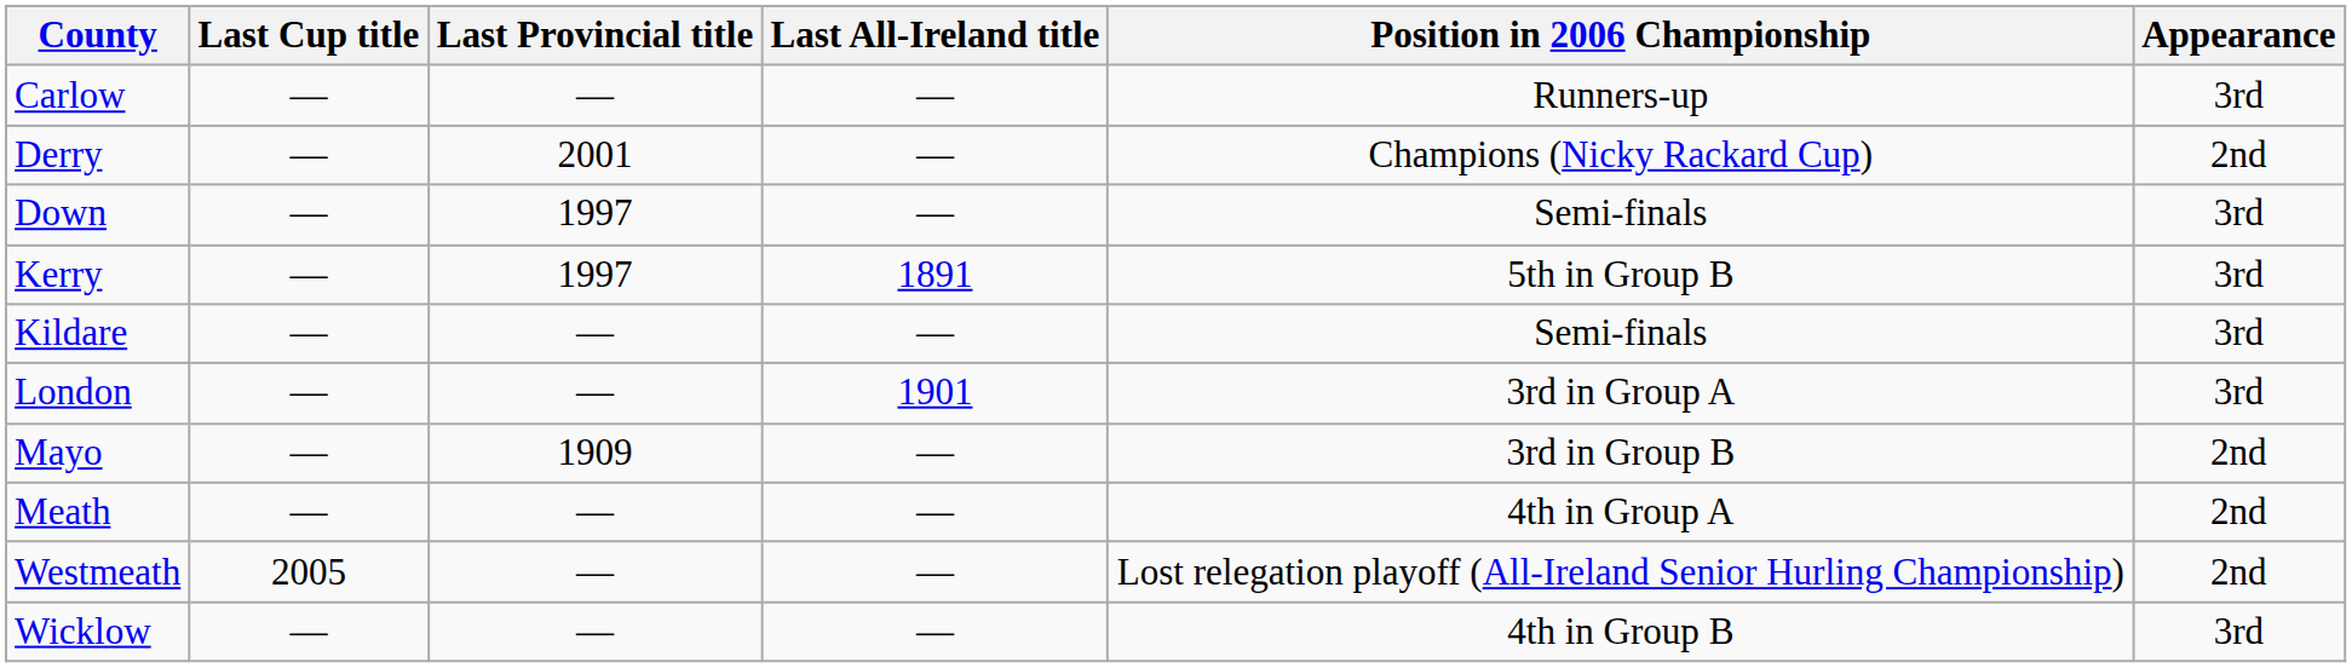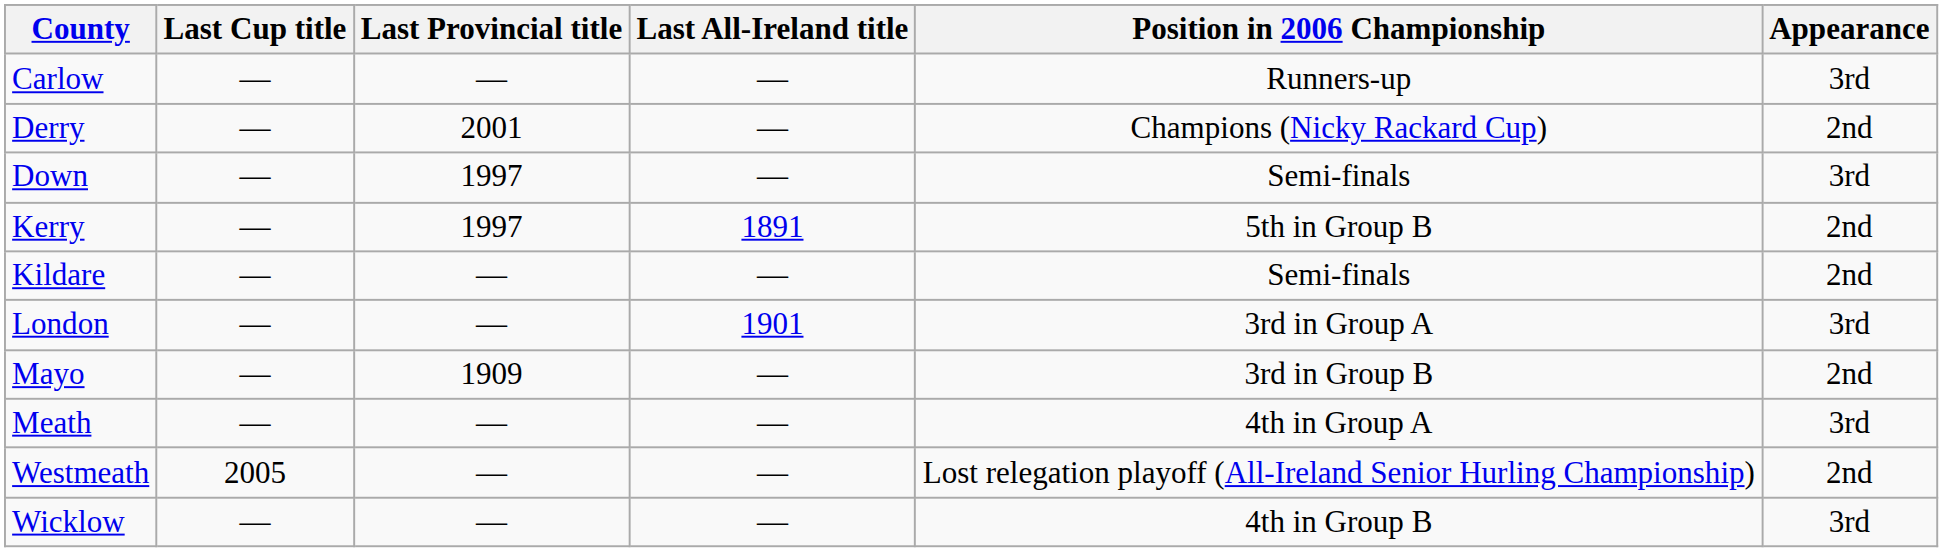 <table class="wikitable sortable" style="text-align:center">
 <tr>
 <th><a href='#'>County</a></th>
 <th>Last Cup title</th>
 <th>Last Provincial title</th>
 <th>Last All-Ireland title</th>
 <th>Position in <a href='#'>2006</a> Championship</th>
 <th>Appearance</th>
 </tr>
 <tr>
 <td style="text-align:left"> <a href='#'>Carlow</a></td>
 <td>—</td>
 <td>—</td>
 <td>—</td>
 <td>Runners-up</td>
 <td>3rd</td>
 </tr>
 <tr>
 <td style="text-align:left"> <a href='#'>Derry</a></td>
 <td>—</td>
 <td>2001</td>
 <td>—</td>
 <td>Champions (<a href='#'>Nicky Rackard Cup</a>)</td>
 <td>2nd</td>
 </tr>
 <tr>
 <td style="text-align:left"> <a href='#'>Down</a></td>
 <td>—</td>
 <td>1997</td>
 <td>—</td>
 <td>Semi-finals</td>
 <td>3rd</td>
 </tr>
 <tr>
 <td style="text-align:left"> <a href='#'>Kerry</a></td>
 <td>—</td>
 <td>1997</td>
 <td><a href='#'>1891</a></td>
 <td>5th in Group B</td>
-<td>3rd</td>
+<td>2nd</td>
 </tr>
 <tr>
 <td style="text-align:left"> <a href='#'>Kildare</a></td>
 <td>—</td>
 <td>—</td>
 <td>—</td>
 <td>Semi-finals</td>
-<td>3rd</td>
+<td>2nd</td>
 </tr>
 <tr>
 <td style="text-align:left"> <a href='#'>London</a></td>
 <td>—</td>
 <td>—</td>
 <td><a href='#'>1901</a></td>
 <td>3rd in Group A</td>
 <td>3rd</td>
 </tr>
 <tr>
 <td style="text-align:left"> <a href='#'>Mayo</a></td>
 <td>—</td>
 <td>1909</td>
 <td>—</td>
 <td>3rd in Group B</td>
 <td>2nd</td>
 </tr>
 <tr>
 <td style="text-align:left"> <a href='#'>Meath</a></td>
 <td>—</td>
 <td>—</td>
 <td>—</td>
 <td>4th in Group A</td>
-<td>2nd</td>
+<td>3rd</td>
 </tr>
 <tr>
 <td style="text-align:left"> <a href='#'>Westmeath</a></td>
 <td>2005</td>
 <td>—</td>
 <td>—</td>
 <td>Lost relegation playoff (<a href='#'>All-Ireland Senior Hurling Championship</a>)</td>
 <td>2nd</td>
 </tr>
 <tr>
 <td style="text-align:left"> <a href='#'>Wicklow</a></td>
 <td>—</td>
 <td>—</td>
 <td>—</td>
 <td>4th in Group B</td>
 <td>3rd</td>
 </tr>
 </table>
